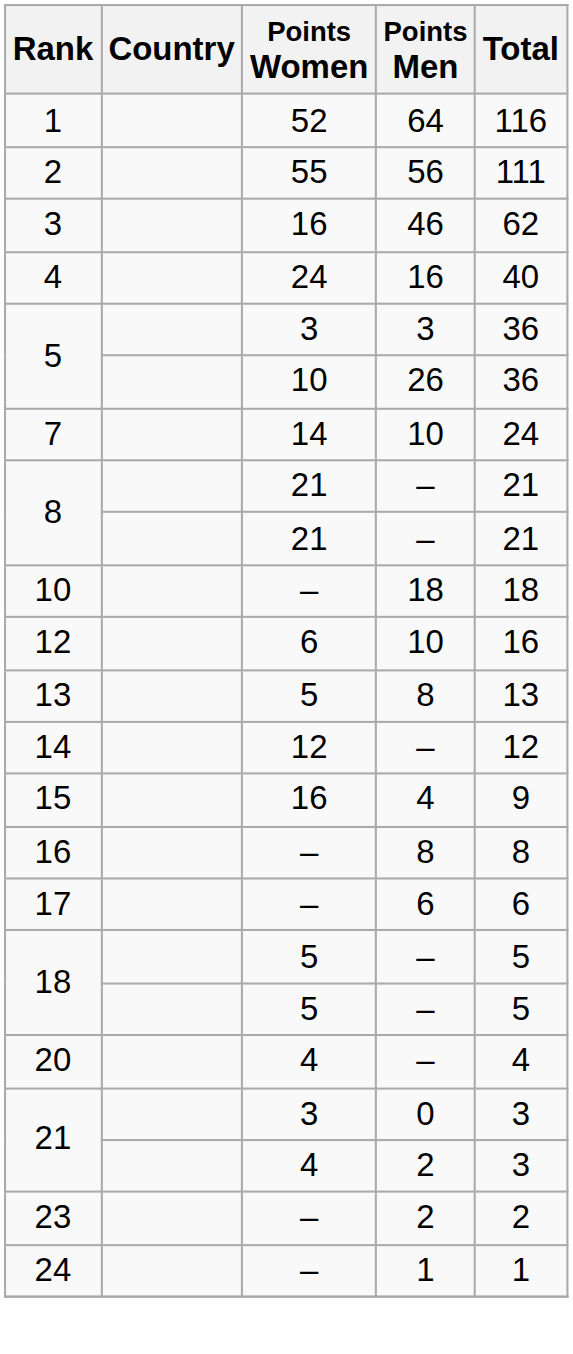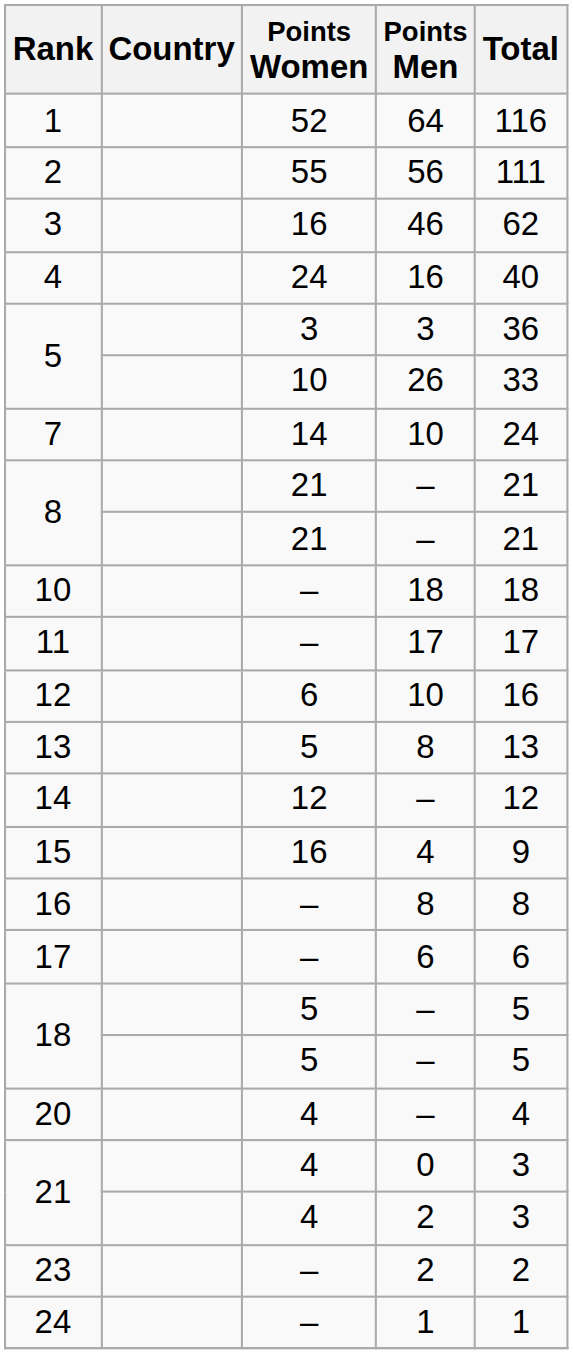 <table class=wikitable style="text-align:center">
 <tr>
 <th>Rank</th>
 <th>Country</th>
 <th><small>Points<br></small>Women</th>
 <th><small>Points<br></small>Men</th>
 <th>Total</th>
 </tr>
 <tr>
 <td>1</td>
 <td align=left></td>
 <td>52</td>
 <td>64</td>
 <td>116</td>
 </tr>
 <tr>
 <td>2</td>
 <td align=left></td>
 <td>55</td>
 <td>56</td>
 <td>111</td>
 </tr>
 <tr>
 <td>3</td>
 <td align=left></td>
 <td>16</td>
 <td>46</td>
 <td>62</td>
 </tr>
 <tr>
 <td>4</td>
 <td align=left></td>
 <td>24</td>
 <td>16</td>
 <td>40</td>
 </tr>
 <tr>
 <td rowspan=2>5</td>
 <td align=left></td>
 <td>3</td>
 <td>3</td>
 <td>36</td>
 </tr>
 <tr>
 <td align=left></td>
 <td>10</td>
 <td>26</td>
-<td>36</td>
+<td>33</td>
 </tr>
 <tr>
 <td>7</td>
 <td align=left></td>
 <td>14</td>
 <td>10</td>
 <td>24</td>
 </tr>
 <tr>
 <td rowspan=2>8</td>
 <td align=left></td>
 <td>21</td>
 <td>–</td>
 <td>21</td>
 </tr>
 <tr>
 <td align=left></td>
 <td>21</td>
 <td>–</td>
 <td>21</td>
 </tr>
 <tr>
 <td>10</td>
 <td align=left></td>
 <td>–</td>
 <td>18</td>
 <td>18</td>
+</tr>
+<tr>
+<td>11</td>
+<td align=left></td>
+<td>–</td>
+<td>17</td>
+<td>17</td>
 </tr>
 <tr>
 <td>12</td>
 <td align=left></td>
 <td>6</td>
 <td>10</td>
 <td>16</td>
 </tr>
 <tr>
 <td>13</td>
 <td align=left></td>
 <td>5</td>
 <td>8</td>
 <td>13</td>
 </tr>
 <tr>
 <td>14</td>
 <td align=left></td>
 <td>12</td>
 <td>–</td>
 <td>12</td>
 </tr>
 <tr>
 <td>15</td>
 <td align=left></td>
 <td>16</td>
 <td>4</td>
 <td>9</td>
 </tr>
 <tr>
 <td>16</td>
 <td align=left></td>
 <td>–</td>
 <td>8</td>
 <td>8</td>
 </tr>
 <tr>
 <td>17</td>
 <td align=left></td>
 <td>–</td>
 <td>6</td>
 <td>6</td>
 </tr>
 <tr>
 <td rowspan=2>18</td>
 <td align=left></td>
 <td>5</td>
 <td>–</td>
 <td>5</td>
 </tr>
 <tr>
 <td align=left></td>
 <td>5</td>
 <td>–</td>
 <td>5</td>
 </tr>
 <tr>
 <td>20</td>
 <td align=left></td>
 <td>4</td>
 <td>–</td>
 <td>4</td>
 </tr>
 <tr>
 <td rowspan=2>21</td>
 <td align=left></td>
-<td>3</td>
+<td>4</td>
 <td>0</td>
 <td>3</td>
 </tr>
 <tr>
 <td align=left></td>
 <td>4</td>
 <td>2</td>
 <td>3</td>
 </tr>
 <tr>
 <td>23</td>
 <td align=left></td>
 <td>–</td>
 <td>2</td>
 <td>2</td>
 </tr>
 <tr>
 <td>24</td>
 <td align=left></td>
 <td>–</td>
 <td>1</td>
 <td>1</td>
 </tr>
 <tr>
 </tr>
 </table>
